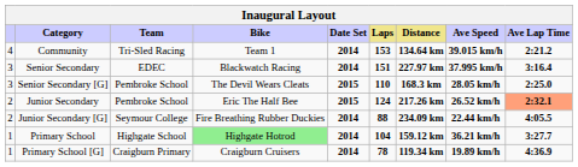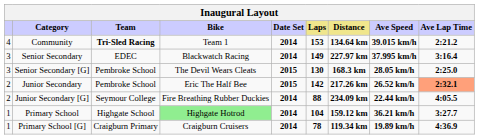 <table class="wikitable collapsible collapsed" style="font-size: 85%; text-align:center">
 <tr>
 <th colspan="9" width="500"><big>Inaugural Layout</big></th>
 </tr>
 <tr>
 <th style="background:#ccf"></th>
 <th style="background:#ccf">Category</th>
 <th style="background:#ccf">Team</th>
 <th style="background:#ccf">Bike</th>
 <th style="background:#ccf">Date Set</th>
 <th style="background:#f0e68c">Laps</th>
 <th style="background:#f0e68c">Distance</th>
 <th style="background:#ccf">Ave Speed</th>
 <th style="background:#ccf">Ave Lap Time</th>
 </tr>
 <tr>
 <td>4</td>
 <td>Community</td>
-<td> Tri-Sled Racing</td>
+<td><strong> Tri-Sled Racing</strong></td>
 <td>Team 1</td>
 <td><strong>2014</strong></td>
 <td><strong>153</strong></td>
 <td><strong>134.64 km</strong></td>
 <td><strong>39.015 km/h</strong></td>
 <td><strong>2:21.2</strong></td>
 </tr>
 <tr>
 <td>3</td>
 <td>Senior Secondary</td>
 <td> EDEC</td>
 <td>Blackwatch Racing</td>
 <td><strong>2014</strong></td>
-<td><strong>151</strong></td>
+<td><strong>149</strong></td>
 <td><strong>227.97 km</strong></td>
 <td><strong>37.995 km/h</strong></td>
 <td><strong>3:16.4</strong></td>
 </tr>
 <tr>
 <td>3</td>
 <td>Senior Secondary [G]</td>
 <td> Pembroke School</td>
 <td>The Devil Wears Cleats</td>
 <td><strong>2015</strong></td>
-<td><strong>110</strong></td>
+<td><strong>130</strong></td>
 <td><strong>168.3 km</strong></td>
 <td><strong>28.05 km/h</strong></td>
 <td><strong>2:25.0</strong></td>
 </tr>
 <tr>
 <td>2</td>
 <td>Junior Secondary</td>
 <td> Pembroke School</td>
 <td>Eric The Half Bee</td>
 <td><strong>2015</strong></td>
-<td><strong>124</strong></td>
+<td><strong>142</strong></td>
 <td><strong>217.26 km</strong></td>
 <td><strong>26.52 km/h</strong></td>
 <td style="background: lightsalmon;"><strong>2:32.1</strong></td>
 </tr>
 <tr>
 <td>2</td>
 <td>Junior Secondary [G]</td>
 <td> Seymour College</td>
 <td>Fire Breathing Rubber Duckies</td>
 <td><strong>2014</strong></td>
 <td><strong>88</strong></td>
 <td><strong>234.09 km</strong></td>
 <td><strong>22.44 km/h</strong></td>
 <td><strong>4:05.5</strong></td>
 </tr>
 <tr>
 <td>1</td>
 <td>Primary School</td>
 <td> Highgate School</td>
 <td style="background: lightgreen;">Highgate Hotrod</td>
 <td><strong>2014</strong></td>
 <td><strong>104</strong></td>
 <td><strong>159.12 km</strong></td>
 <td><strong>36.21 km/h</strong></td>
 <td><strong>3:27.7</strong></td>
 </tr>
 <tr>
 <td>1</td>
 <td>Primary School [G]</td>
 <td> Craigburn Primary</td>
 <td>Craigburn Cruisers</td>
 <td><strong>2014</strong></td>
 <td><strong>78</strong></td>
 <td><strong>119.34 km</strong></td>
 <td><strong>19.89 km/h</strong></td>
 <td><strong>4:36.9</strong></td>
 </tr>
 </table>
